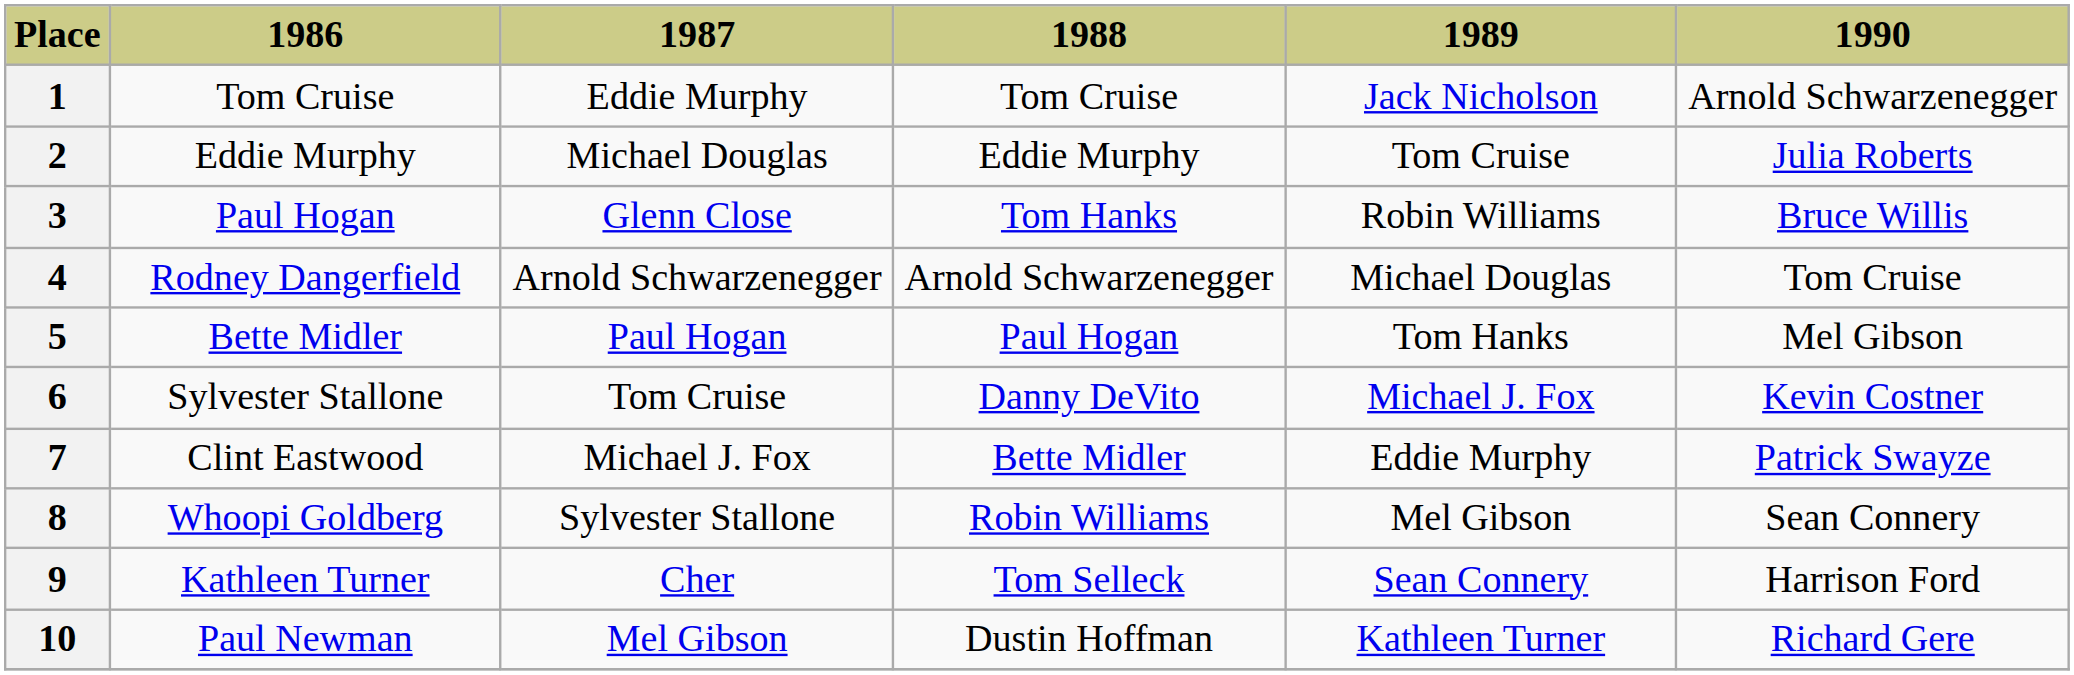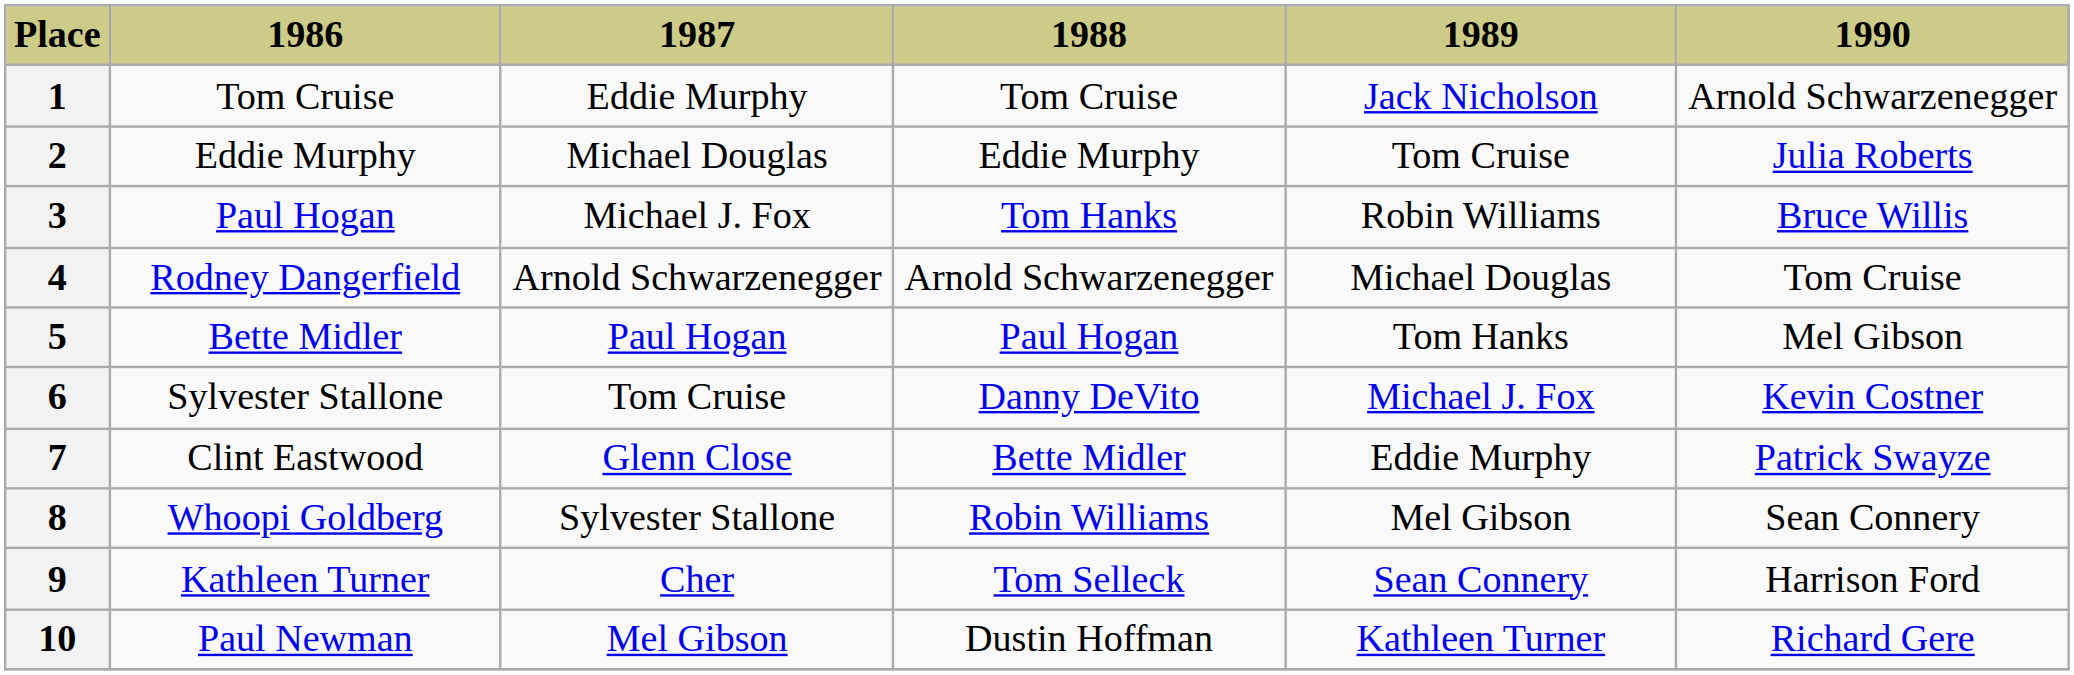 <table class="wikitable" style="text-align:center">
 <tr>
 <th scope="col" style="background:#CC8" width="5%">Place</th>
 <th scope="col" style="background:#CC8" width="19%">1986</th>
 <th scope="col" style="background:#CC8" width="19%">1987</th>
 <th scope="col" style="background:#CC8" width="19%">1988</th>
 <th scope="col" style="background:#CC8" width="19%">1989</th>
 <th scope="col" style="background:#CC8" width="19%">1990</th>
 </tr>
 <tr>
 <th scope="row">1</th>
 <td>Tom Cruise</td>
 <td>Eddie Murphy</td>
 <td>Tom Cruise</td>
 <td><a href='#'>Jack Nicholson</a></td>
 <td>Arnold Schwarzenegger</td>
 </tr>
 <tr>
 <th scope="row">2</th>
 <td>Eddie Murphy</td>
 <td>Michael Douglas</td>
 <td>Eddie Murphy</td>
 <td>Tom Cruise</td>
 <td><a href='#'>Julia Roberts</a></td>
 </tr>
 <tr>
 <th scope="row">3</th>
 <td><a href='#'>Paul Hogan</a></td>
-<td><a href='#'>Glenn Close</a></td>
+<td>Michael J. Fox</td>
 <td><a href='#'>Tom Hanks</a></td>
 <td>Robin Williams</td>
 <td><a href='#'>Bruce Willis</a></td>
 </tr>
 <tr>
 <th scope="row">4</th>
 <td><a href='#'>Rodney Dangerfield</a></td>
 <td>Arnold Schwarzenegger</td>
 <td>Arnold Schwarzenegger</td>
 <td>Michael Douglas</td>
 <td>Tom Cruise</td>
 </tr>
 <tr>
 <th scope="row">5</th>
 <td><a href='#'>Bette Midler</a></td>
 <td><a href='#'>Paul Hogan</a></td>
 <td><a href='#'>Paul Hogan</a></td>
 <td>Tom Hanks</td>
 <td>Mel Gibson</td>
 </tr>
 <tr>
 <th scope="row">6</th>
 <td>Sylvester Stallone</td>
 <td>Tom Cruise</td>
 <td><a href='#'>Danny DeVito</a></td>
 <td><a href='#'>Michael J. Fox</a></td>
 <td><a href='#'>Kevin Costner</a></td>
 </tr>
 <tr>
 <th scope="row">7</th>
 <td>Clint Eastwood</td>
-<td>Michael J. Fox</td>
+<td><a href='#'>Glenn Close</a></td>
 <td><a href='#'>Bette Midler</a></td>
 <td>Eddie Murphy</td>
 <td><a href='#'>Patrick Swayze</a></td>
 </tr>
 <tr>
 <th scope="row">8</th>
 <td><a href='#'>Whoopi Goldberg</a></td>
 <td>Sylvester Stallone</td>
 <td><a href='#'>Robin Williams</a></td>
 <td>Mel Gibson</td>
 <td>Sean Connery</td>
 </tr>
 <tr>
 <th scope="row">9</th>
 <td><a href='#'>Kathleen Turner</a></td>
 <td><a href='#'>Cher</a></td>
 <td><a href='#'>Tom Selleck</a></td>
 <td><a href='#'>Sean Connery</a></td>
 <td>Harrison Ford</td>
 </tr>
 <tr>
 <th scope="row">10</th>
 <td><a href='#'>Paul Newman</a></td>
 <td><a href='#'>Mel Gibson</a></td>
 <td>Dustin Hoffman</td>
 <td><a href='#'>Kathleen Turner</a></td>
 <td><a href='#'>Richard Gere</a></td>
 </tr>
 <tr>
 </tr>
 </table>
